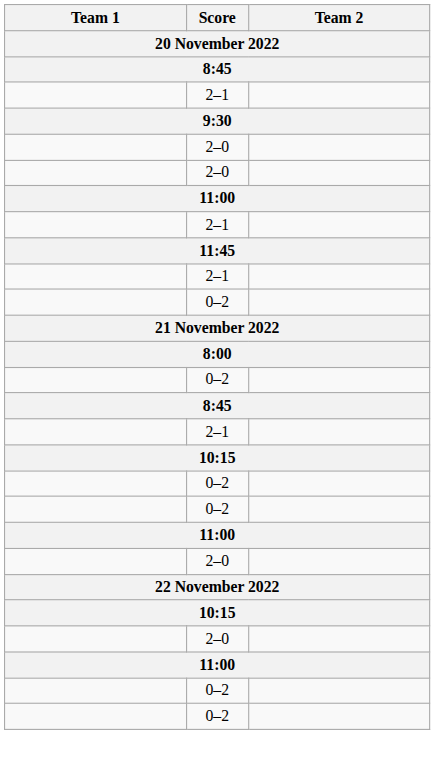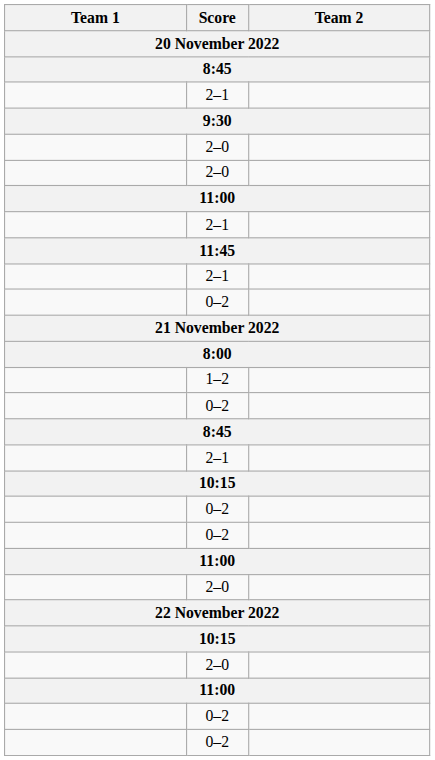 <table class="wikitable" style="text-align: center; font-size:90% ">
 <tr>
 <th align="right" width="160">Team 1</th>
 <th width="50">Score</th>
 <th align="left" width="160">Team 2</th>
 </tr>
 <tr>
 <th colspan=3>20 November 2022</th>
 </tr>
 <tr>
 <th colspan=3>8:45</th>
 </tr>
 <tr>
 <td align=right></td>
 <td align=center>2–1</td>
 <td align=left></td>
 </tr>
 <tr>
 <th colspan=3>9:30</th>
 </tr>
 <tr>
 <td align=right></td>
 <td align=center>2–0</td>
 <td align=left></td>
 </tr>
 <tr>
 <td align=right></td>
 <td align=center>2–0</td>
 <td align=left></td>
 </tr>
 <tr>
 <th colspan=3>11:00</th>
 </tr>
 <tr>
 <td align=right></td>
 <td align=center>2–1</td>
 <td align=left></td>
 </tr>
 <tr>
 <th colspan=3>11:45</th>
 </tr>
 <tr>
 <td align=right></td>
 <td align=center>2–1</td>
 <td align=left></td>
 </tr>
 <tr>
 <td align=right></td>
 <td align=center>0–2</td>
 <td align=left></td>
 </tr>
 <tr>
 <th colspan=3>21 November 2022</th>
 </tr>
 <tr>
 <th colspan=3>8:00</th>
+</tr>
+<tr>
+<td align=right></td>
+<td align=center>1–2</td>
+<td align=left></td>
 </tr>
 <tr>
 <td align=right></td>
 <td align=center>0–2</td>
 <td align=left></td>
 </tr>
 <tr>
 <th colspan=3>8:45</th>
 </tr>
 <tr>
 <td align=right></td>
 <td align=center>2–1</td>
 <td align=left></td>
 </tr>
 <tr>
 <th colspan=3>10:15</th>
 </tr>
 <tr>
 <td align=right></td>
 <td align=center>0–2</td>
 <td align=left></td>
 </tr>
 <tr>
 <td align=right></td>
 <td align=center>0–2</td>
 <td align=left></td>
 </tr>
 <tr>
 <th colspan=3>11:00</th>
 </tr>
 <tr>
 <td align=right></td>
 <td align=center>2–0</td>
 <td align=left></td>
 </tr>
 <tr>
 <th colspan=3>22 November 2022</th>
 </tr>
 <tr>
 <th colspan=3>10:15</th>
 </tr>
 <tr>
 <td align=right></td>
 <td align=center>2–0</td>
 <td align=left></td>
 </tr>
 <tr>
 <th colspan=3>11:00</th>
 </tr>
 <tr>
 <td align=right></td>
 <td align=center>0–2</td>
 <td align=left></td>
 </tr>
 <tr>
 <td align=right></td>
 <td align=center>0–2</td>
 <td align=left></td>
 </tr>
 </table>
